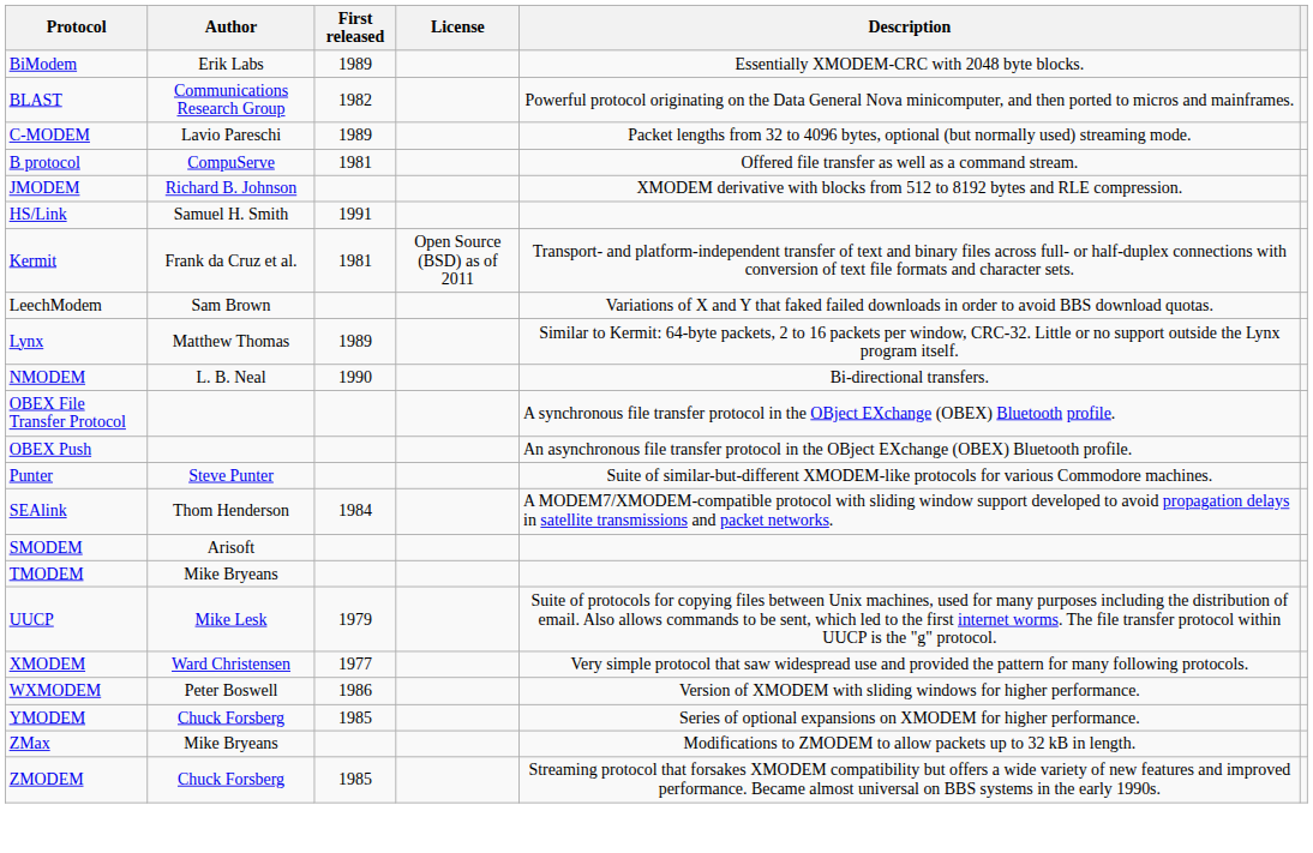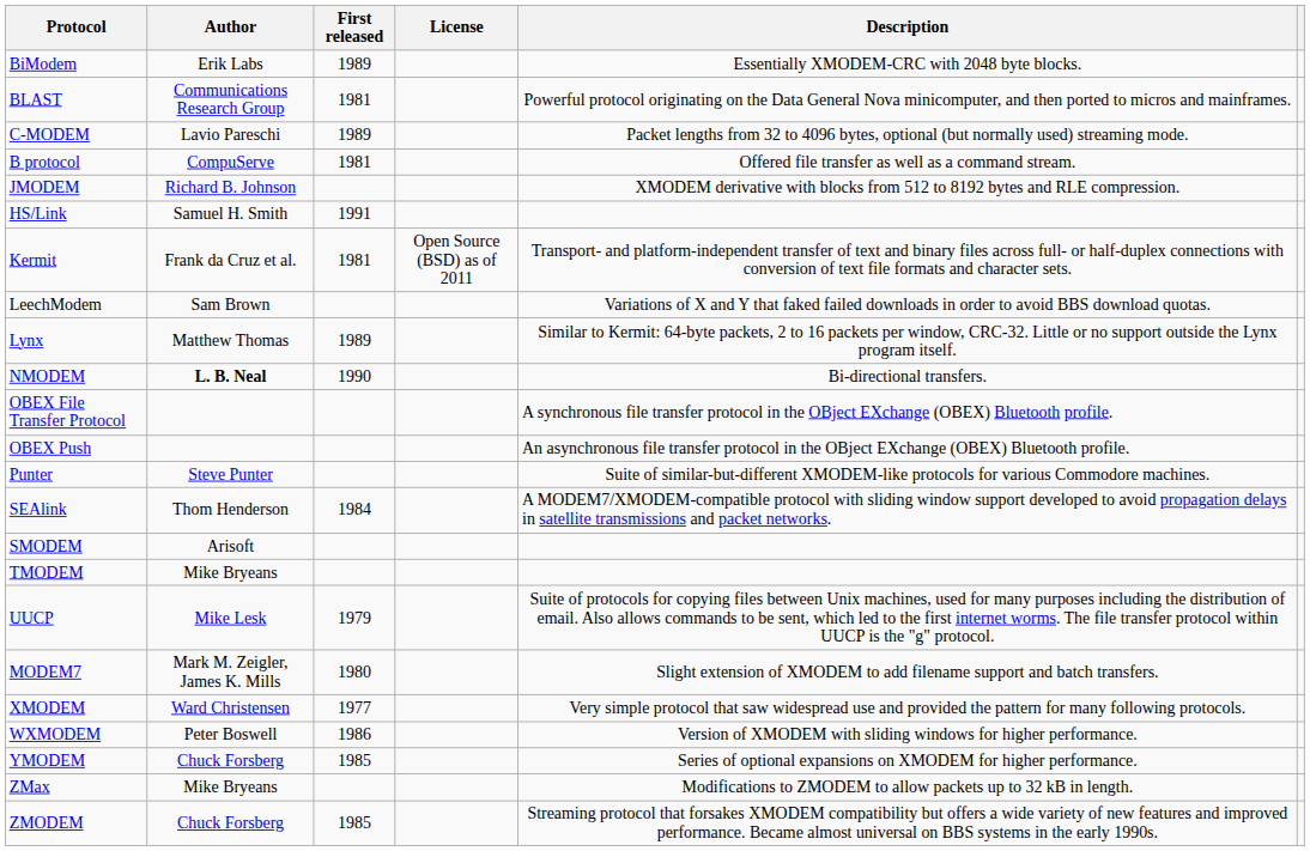 <table class="wikitable sortable" style="text-align:center">
 <tr>
 <th scope="col">Protocol</th>
 <th scope="col">Author</th>
 <th scope="col">First released</th>
 <th scope="col">License</th>
 <th scope="col">Description</th>
 <th scope="col" class="unsortable"></th>
 </tr>
 <tr>
 <td style="text-align:left"><a href='#'>BiModem</a></td>
 <td>Erik Labs</td>
 <td>1989</td>
 <td></td>
 <td>Essentially XMODEM-CRC with 2048 byte blocks.</td>
 <td></td>
 </tr>
 <tr>
 <td style="text-align:left"><a href='#'>BLAST</a></td>
 <td><a href='#'>Communications Research Group</a></td>
-<td>1982</td>
+<td>1981</td>
 <td></td>
 <td>Powerful protocol originating on the Data General Nova minicomputer, and then ported to micros and mainframes.</td>
 <td></td>
 </tr>
 <tr>
 <td style="text-align:left"><a href='#'>C-MODEM</a></td>
 <td>Lavio Pareschi</td>
 <td>1989</td>
 <td></td>
 <td>Packet lengths from 32 to 4096 bytes, optional (but normally used) streaming mode.</td>
 <td></td>
 </tr>
 <tr>
 <td style="text-align:left"><a href='#'>B protocol</a></td>
 <td><a href='#'>CompuServe</a></td>
 <td>1981</td>
 <td></td>
 <td>Offered file transfer as well as a command stream.</td>
 <td></td>
 </tr>
 <tr>
 <td style="text-align:left"><a href='#'>JMODEM</a></td>
 <td><a href='#'>Richard B. Johnson</a></td>
 <td></td>
 <td></td>
 <td>XMODEM derivative with blocks from 512 to 8192 bytes and RLE compression.</td>
 <td></td>
 </tr>
 <tr>
 <td style="text-align:left"><a href='#'>HS/Link</a></td>
 <td>Samuel H. Smith</td>
 <td>1991</td>
 <td></td>
 <td></td>
 <td></td>
 </tr>
 <tr>
 <td style="text-align:left"><a href='#'>Kermit</a></td>
 <td>Frank da Cruz et al.</td>
 <td>1981</td>
 <td>Open Source (BSD) as of 2011</td>
 <td>Transport- and platform-independent transfer of text and binary files across full- or half-duplex connections with conversion of text file formats and character sets.</td>
 <td></td>
 </tr>
 <tr>
 <td style="text-align:left">LeechModem</td>
 <td>Sam Brown</td>
 <td></td>
 <td></td>
 <td>Variations of X and Y that faked failed downloads in order to avoid BBS download quotas.</td>
 <td></td>
 </tr>
 <tr>
 <td style="text-align:left"><a href='#'>Lynx</a></td>
 <td>Matthew Thomas</td>
 <td>1989</td>
 <td></td>
 <td>Similar to Kermit: 64-byte packets, 2 to 16 packets per window, CRC-32. Little or no support outside the Lynx program itself.</td>
 <td></td>
 </tr>
 <tr>
 <td style="text-align:left"><a href='#'>NMODEM</a></td>
-<td>L. B. Neal</td>
+<td><strong>L. B. Neal</strong></td>
 <td>1990</td>
 <td></td>
 <td>Bi-directional transfers.</td>
 <td></td>
 </tr>
 <tr>
 <td style="text-align:left"><a href='#'>OBEX File Transfer Protocol</a></td>
 <td></td>
 <td></td>
 <td></td>
 <td style="text-align:left">A synchronous file transfer protocol in the <a href='#'>OBject EXchange</a> (OBEX) <a href='#'>Bluetooth</a> <a href='#'>profile</a>.</td>
 <td></td>
 </tr>
 <tr>
 <td style="text-align:left"><a href='#'>OBEX Push</a></td>
 <td></td>
 <td></td>
 <td></td>
 <td style="text-align:left">An asynchronous file transfer protocol in the OBject EXchange (OBEX) Bluetooth profile.</td>
 <td></td>
 </tr>
 <tr>
 <td style="text-align:left"><a href='#'>Punter</a></td>
 <td><a href='#'>Steve Punter</a></td>
 <td></td>
 <td></td>
 <td>Suite of similar-but-different XMODEM-like protocols for various Commodore machines.</td>
 <td></td>
 </tr>
 <tr>
 <td style="text-align:left"><a href='#'>SEAlink</a></td>
 <td>Thom Henderson</td>
 <td>1984</td>
 <td></td>
 <td style="text-align:left">A MODEM7/XMODEM-compatible protocol with sliding window support developed to avoid <a href='#'>propagation delays</a> in <a href='#'>satellite transmissions</a> and <a href='#'>packet networks</a>.</td>
 <td></td>
 </tr>
 <tr>
 <td style="text-align:left"><a href='#'>SMODEM</a></td>
 <td>Arisoft</td>
 <td></td>
 <td></td>
 <td></td>
 <td></td>
 </tr>
 <tr>
 <td style="text-align:left"><a href='#'>TMODEM</a></td>
 <td>Mike Bryeans</td>
 <td></td>
 <td></td>
 <td></td>
 <td></td>
 </tr>
 <tr>
 <td style="text-align:left"><a href='#'>UUCP</a></td>
 <td><a href='#'>Mike Lesk</a></td>
 <td>1979</td>
 <td></td>
 <td>Suite of protocols for copying files between Unix machines, used for many purposes including the distribution of email. Also allows commands to be sent, which led to the first <a href='#'>internet worms</a>. The file transfer protocol within UUCP is the "g" protocol.</td>
 <td></td>
 </tr>
 <tr>
+<td style="text-align:left"><a href='#'>MODEM7</a></td>
+<td>Mark M. Zeigler, James K. Mills</td>
+<td>1980</td>
+<td></td>
+<td>Slight extension of XMODEM to add filename support and batch transfers.</td>
+<td></td>
+</tr>
+<tr>
 <td style="text-align:left"><a href='#'>XMODEM</a></td>
 <td><a href='#'>Ward Christensen</a></td>
 <td>1977</td>
 <td></td>
 <td>Very simple protocol that saw widespread use and provided the pattern for many following protocols.</td>
 <td></td>
 </tr>
 <tr>
 <td style="text-align:left"><a href='#'>WXMODEM</a></td>
 <td>Peter Boswell</td>
 <td>1986</td>
 <td></td>
 <td>Version of XMODEM with sliding windows for higher performance.</td>
 <td></td>
 </tr>
 <tr>
 <td style="text-align:left"><a href='#'>YMODEM</a></td>
 <td><a href='#'>Chuck Forsberg</a></td>
 <td>1985</td>
 <td></td>
 <td>Series of optional expansions on XMODEM for higher performance.</td>
 <td></td>
 </tr>
 <tr>
 <td style="text-align:left"><a href='#'>ZMax</a></td>
 <td>Mike Bryeans</td>
 <td></td>
 <td></td>
 <td>Modifications to ZMODEM to allow packets up to 32 kB in length.</td>
 <td></td>
 </tr>
 <tr>
 <td style="text-align:left"><a href='#'>ZMODEM</a></td>
 <td><a href='#'>Chuck Forsberg</a></td>
 <td>1985</td>
 <td></td>
 <td>Streaming protocol that forsakes XMODEM compatibility but offers a wide variety of new features and improved performance. Became almost universal on BBS systems in the early 1990s.</td>
 <td></td>
 </tr>
 </table>
